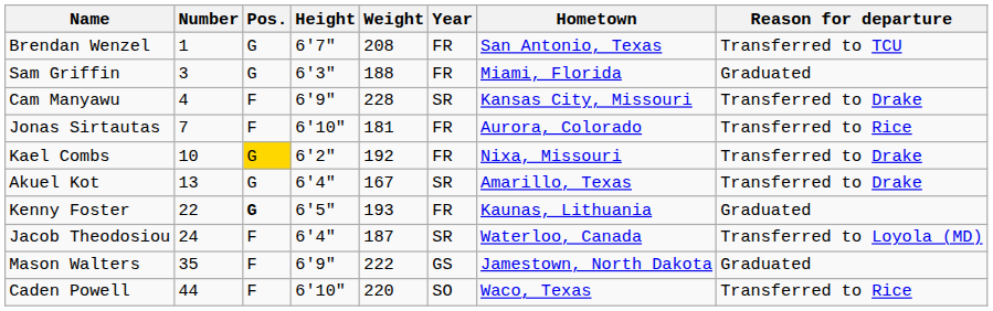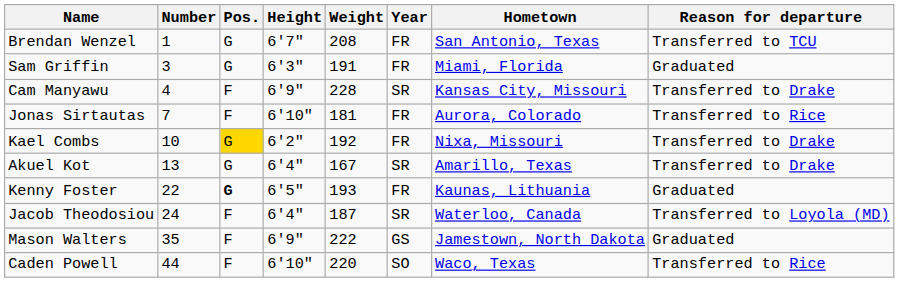 <table class="wikitable sortable" border="1">
 <tr>
 <th>Name</th>
 <th>Number</th>
 <th>Pos.</th>
 <th>Height</th>
 <th>Weight</th>
 <th>Year</th>
 <th>Hometown</th>
 <th class="unsortable">Reason for departure</th>
 </tr>
 <tr>
 <td>Brendan Wenzel</td>
 <td>1</td>
 <td>G</td>
 <td>6'7"</td>
 <td>208</td>
 <td>FR</td>
 <td><a href='#'>San Antonio, Texas</a></td>
 <td>Transferred to <a href='#'>TCU</a></td>
 </tr>
 <tr>
 <td>Sam Griffin</td>
 <td>3</td>
 <td>G</td>
 <td>6'3"</td>
-<td>188</td>
+<td>191</td>
 <td>FR</td>
 <td><a href='#'>Miami, Florida</a></td>
 <td>Graduated</td>
 </tr>
 <tr>
 <td>Cam Manyawu</td>
 <td>4</td>
 <td>F</td>
 <td>6'9"</td>
 <td>228</td>
 <td>SR</td>
 <td><a href='#'>Kansas City, Missouri</a></td>
 <td>Transferred to <a href='#'>Drake</a></td>
 </tr>
 <tr>
 <td>Jonas Sirtautas</td>
 <td>7</td>
 <td>F</td>
 <td>6'10"</td>
 <td>181</td>
 <td>FR</td>
 <td><a href='#'>Aurora, Colorado</a></td>
 <td>Transferred to <a href='#'>Rice</a></td>
 </tr>
 <tr>
 <td>Kael Combs</td>
 <td>10</td>
 <td style="background: gold;">G</td>
 <td>6'2"</td>
 <td>192</td>
 <td>FR</td>
 <td><a href='#'>Nixa, Missouri</a></td>
 <td>Transferred to <a href='#'>Drake</a></td>
 </tr>
 <tr>
 <td>Akuel Kot</td>
 <td>13</td>
 <td>G</td>
 <td>6'4"</td>
 <td>167</td>
 <td>SR</td>
 <td><a href='#'>Amarillo, Texas</a></td>
 <td>Transferred to <a href='#'>Drake</a></td>
 </tr>
 <tr>
 <td>Kenny Foster</td>
 <td>22</td>
 <td><strong>G</strong></td>
 <td>6'5"</td>
 <td>193</td>
 <td>FR</td>
 <td><a href='#'>Kaunas, Lithuania</a></td>
 <td>Graduated</td>
 </tr>
 <tr>
 <td>Jacob Theodosiou</td>
 <td>24</td>
 <td>F</td>
 <td>6'4"</td>
 <td>187</td>
 <td>SR</td>
 <td><a href='#'>Waterloo, Canada</a></td>
 <td>Transferred to <a href='#'>Loyola (MD)</a></td>
 </tr>
 <tr>
 <td>Mason Walters</td>
 <td>35</td>
 <td>F</td>
 <td>6'9"</td>
 <td>222</td>
 <td>GS</td>
 <td><a href='#'>Jamestown, North Dakota</a></td>
 <td>Graduated</td>
 </tr>
 <tr>
 <td>Caden Powell</td>
 <td>44</td>
 <td>F</td>
 <td>6'10"</td>
 <td>220</td>
 <td>SO</td>
 <td><a href='#'>Waco, Texas</a></td>
 <td>Transferred to <a href='#'>Rice</a></td>
 </tr>
 </table>
